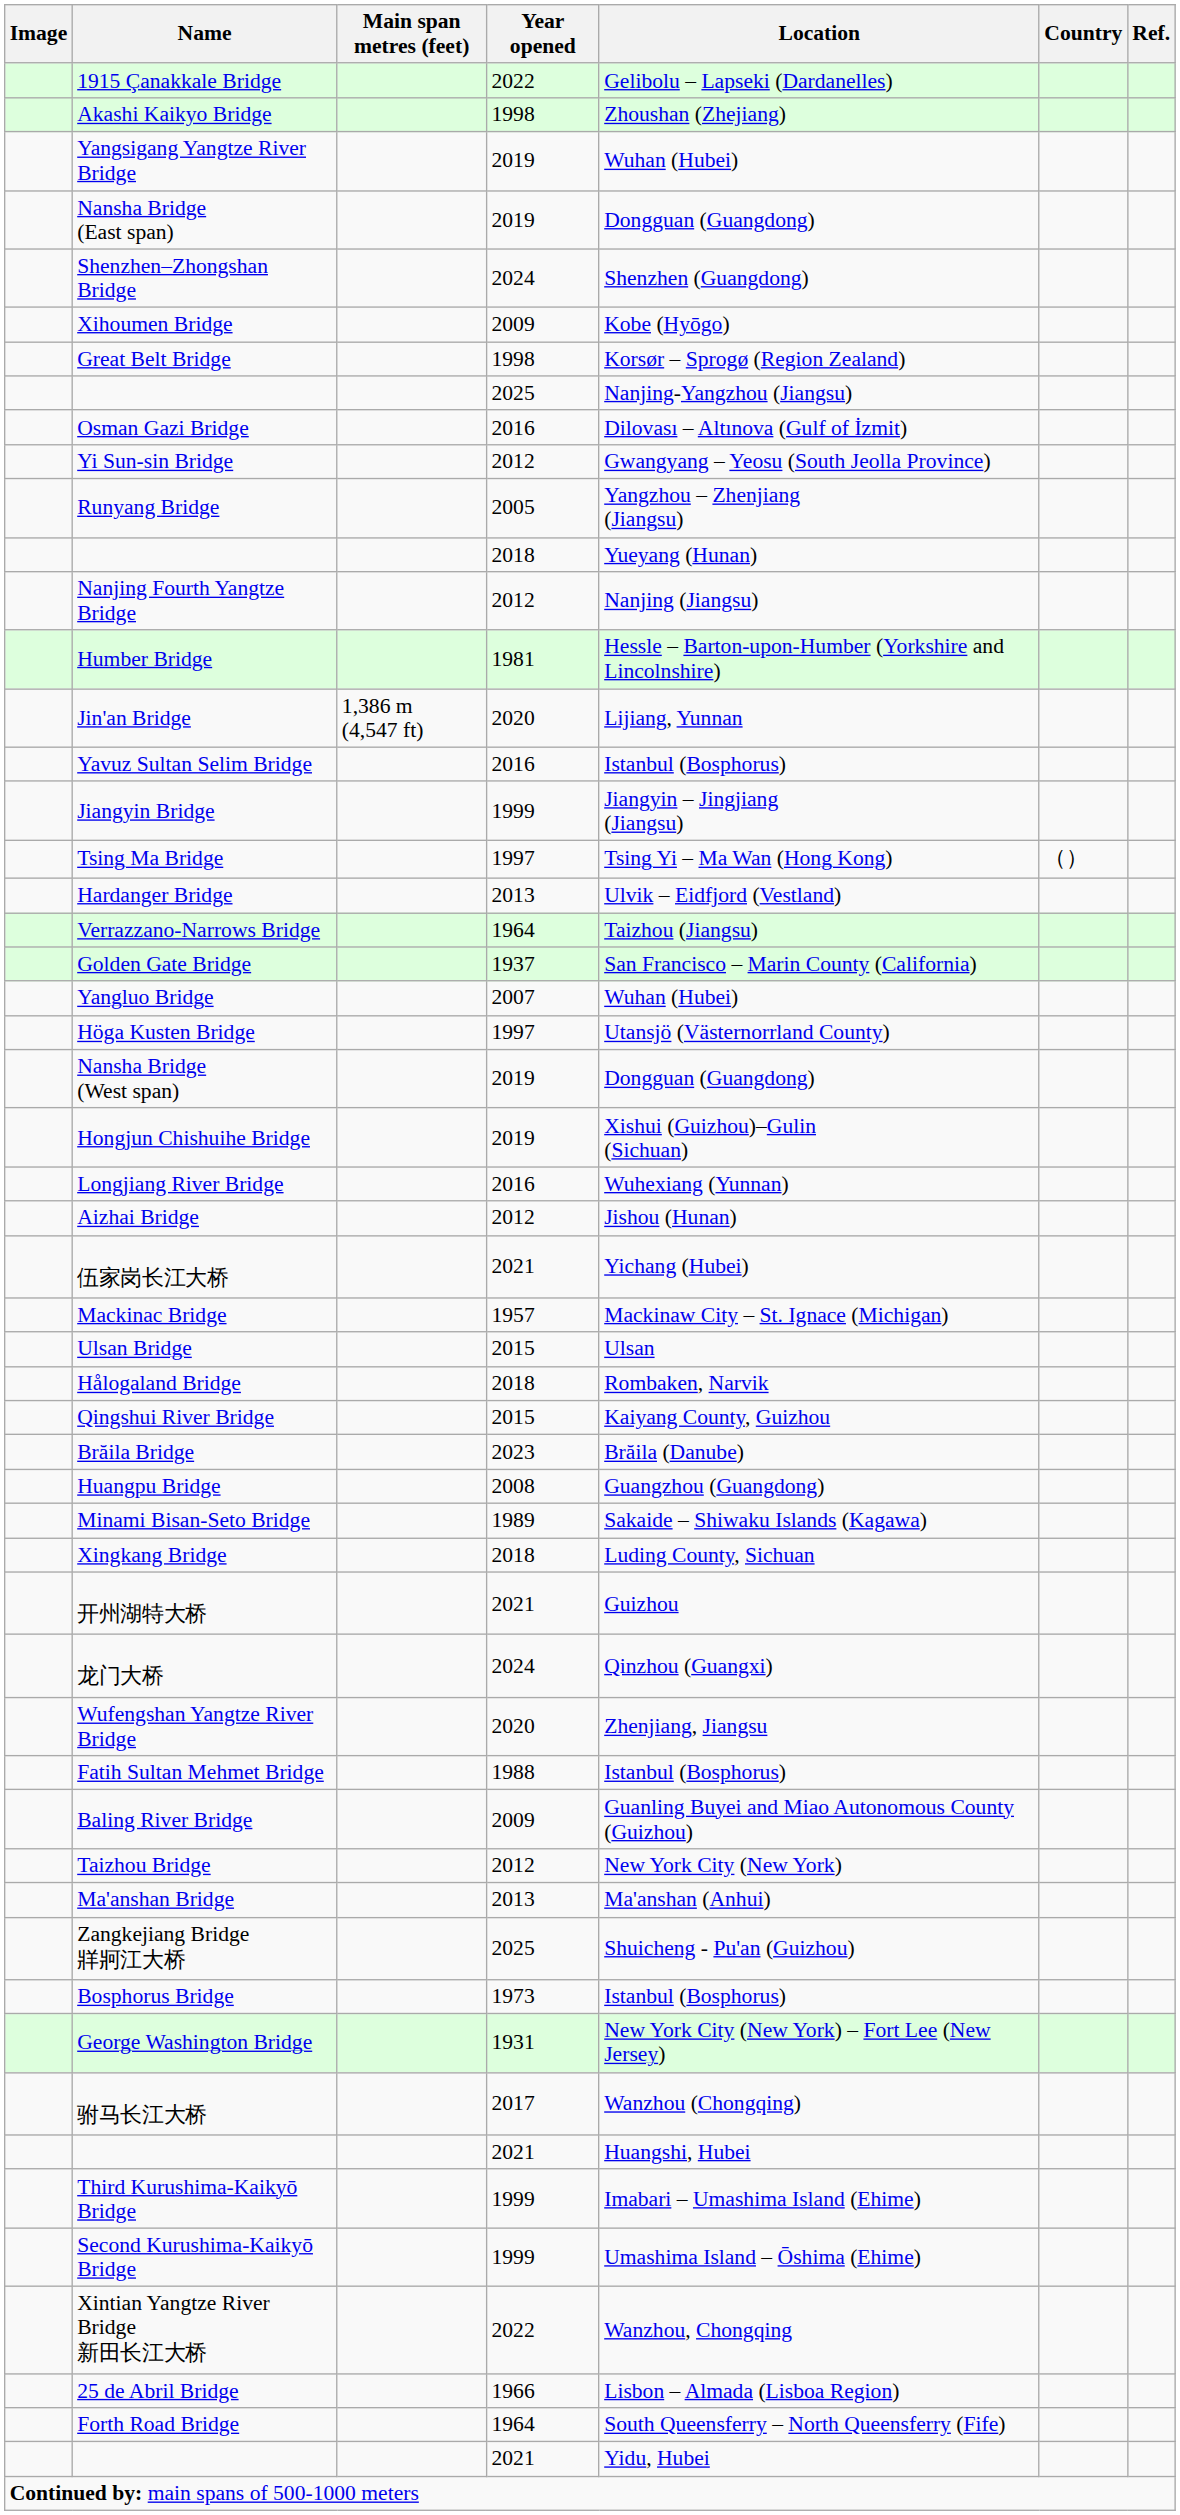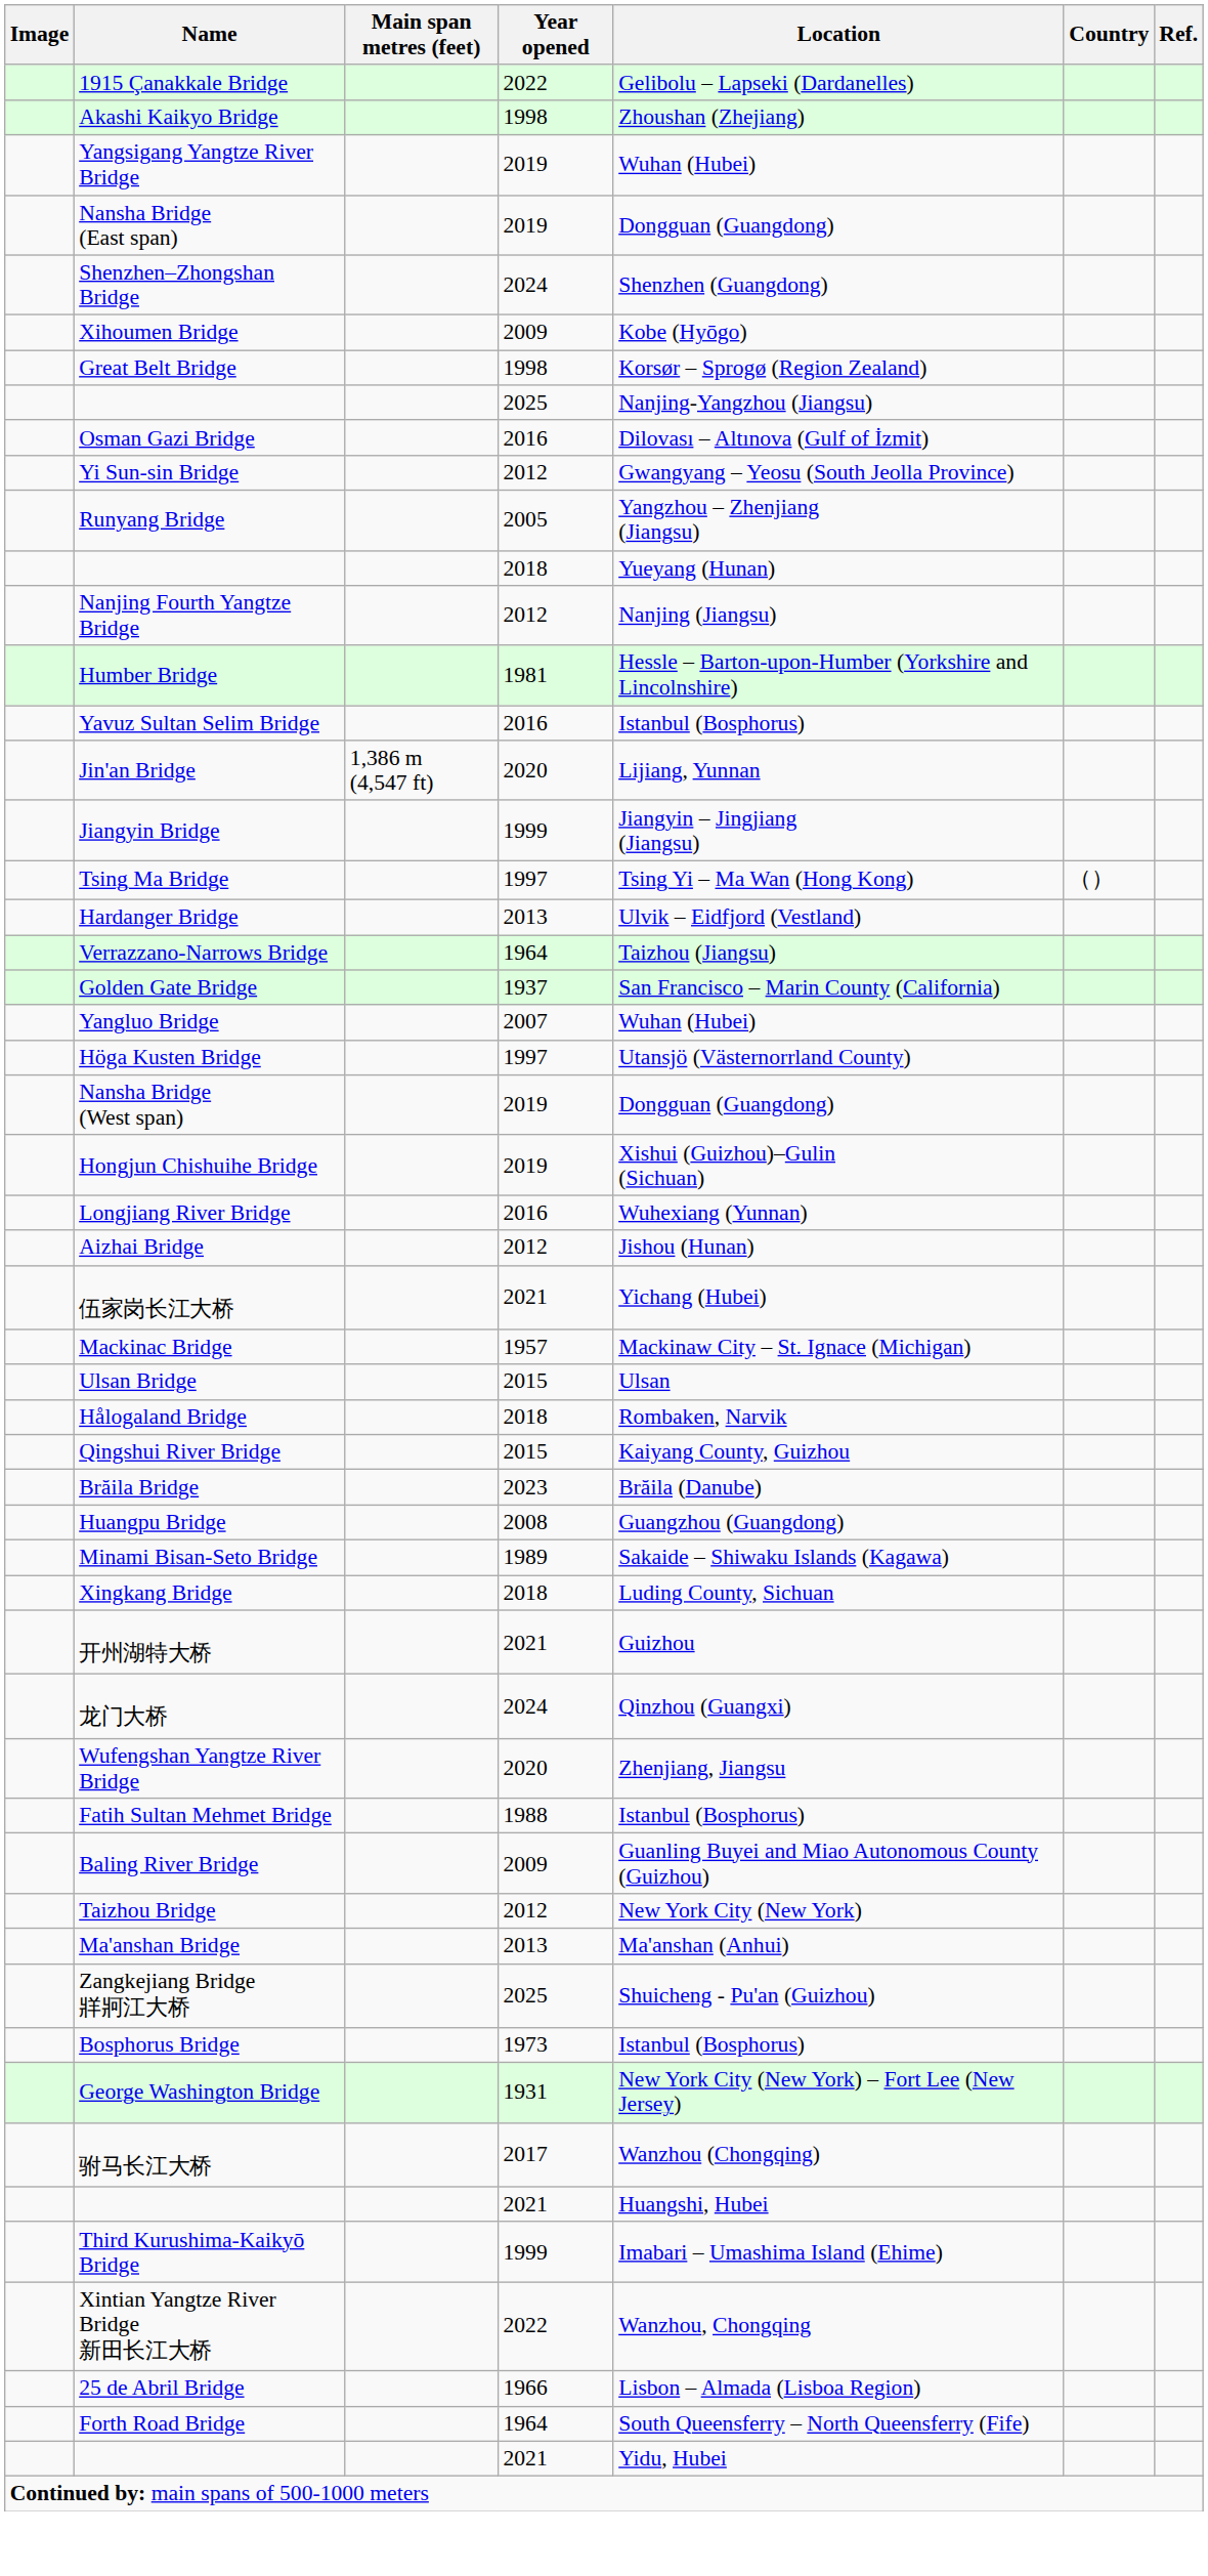 <table class="wikitable sortable sortables static-row-numbers">
 <tr style="background:#efefef;">
 <th>Image</th>
 <th>Name</th>
 <th>Main span<br>metres (feet)</th>
 <th>Year opened</th>
 <th>Location</th>
 <th>Country</th>
 <th class="unsortable">Ref.</th>
 </tr>
 <tr style="background:#dfd;">
 <td></td>
 <td><a href='#'>1915 Çanakkale Bridge</a></td>
 <td></td>
 <td>2022</td>
 <td><a href='#'>Gelibolu</a> – <a href='#'>Lapseki</a> (<a href='#'>Dardanelles</a>)<br><small></small></td>
 <td></td>
 <td></td>
 </tr>
 <tr style="background:#dfd;">
 <td></td>
 <td><a href='#'>Akashi Kaikyo Bridge</a></td>
 <td></td>
 <td>1998</td>
 <td><a href='#'>Zhoushan</a> (<a href='#'>Zhejiang</a>)<br><small></small></td>
 <td></td>
 <td></td>
 </tr>
 <tr>
 <td></td>
 <td><a href='#'>Yangsigang Yangtze River Bridge</a></td>
 <td></td>
 <td>2019</td>
 <td><a href='#'>Wuhan</a> (<a href='#'>Hubei</a>)<br><small></small></td>
 <td></td>
 <td></td>
 </tr>
 <tr>
 <td></td>
 <td><a href='#'>Nansha Bridge</a><br>(East span)</td>
 <td></td>
 <td>2019</td>
 <td><a href='#'>Dongguan</a> (<a href='#'>Guangdong</a>)<br><small></small></td>
 <td></td>
 <td></td>
 </tr>
 <tr>
 <td></td>
 <td><a href='#'>Shenzhen–Zhongshan Bridge</a><br></td>
 <td></td>
 <td>2024</td>
 <td><a href='#'>Shenzhen</a> (<a href='#'>Guangdong</a>)<br><small></small></td>
 <td></td>
 <td></td>
 </tr>
 <tr>
 <td></td>
 <td><a href='#'>Xihoumen Bridge</a></td>
 <td></td>
 <td>2009</td>
 <td><a href='#'>Kobe</a> (<a href='#'>Hyōgo</a>)<br><small></small></td>
 <td></td>
 <td></td>
 </tr>
 <tr>
 <td></td>
 <td><a href='#'>Great Belt Bridge</a></td>
 <td></td>
 <td>1998</td>
 <td><a href='#'>Korsør</a> – <a href='#'>Sprogø</a> (<a href='#'>Region Zealand</a>)<br><small></small></td>
 <td></td>
 <td></td>
 </tr>
 <tr>
 <td></td>
 <td></td>
 <td></td>
 <td>2025</td>
 <td><a href='#'>Nanjing</a>-<a href='#'>Yangzhou</a> (<a href='#'>Jiangsu</a>)<br><small></small></td>
 <td></td>
 <td></td>
 </tr>
 <tr>
 <td></td>
 <td><a href='#'>Osman Gazi Bridge</a></td>
 <td></td>
 <td>2016</td>
 <td><a href='#'>Dilovası</a> – <a href='#'>Altınova</a> (<a href='#'>Gulf of İzmit</a>)<br><small></small></td>
 <td></td>
 <td></td>
 </tr>
 <tr ->
 <td></td>
 <td><a href='#'>Yi Sun-sin Bridge</a></td>
 <td></td>
 <td>2012</td>
 <td><a href='#'>Gwangyang</a> – <a href='#'>Yeosu</a> (<a href='#'>South Jeolla Province</a>)<br><small></small></td>
 <td></td>
 <td></td>
 </tr>
 <tr>
 <td></td>
 <td><a href='#'>Runyang Bridge</a></td>
 <td></td>
 <td>2005</td>
 <td><a href='#'>Yangzhou</a> – <a href='#'>Zhenjiang</a><br>(<a href='#'>Jiangsu</a>)<br><small></small></td>
 <td></td>
 <td></td>
 </tr>
 <tr>
 <td></td>
 <td></td>
 <td></td>
 <td>2018</td>
 <td><a href='#'>Yueyang</a>  (<a href='#'>Hunan</a>)<br><small></small></td>
 <td></td>
 <td></td>
 </tr>
 <tr>
 <td></td>
 <td><a href='#'>Nanjing Fourth Yangtze Bridge</a></td>
 <td></td>
 <td>2012</td>
 <td><a href='#'>Nanjing</a> (<a href='#'>Jiangsu</a>)<br><small></small></td>
 <td></td>
 <td></td>
 </tr>
 <tr style="background:#dfd;">
 <td></td>
 <td><a href='#'>Humber Bridge</a></td>
 <td></td>
 <td>1981</td>
 <td><a href='#'>Hessle</a> – <a href='#'>Barton-upon-Humber</a> (<a href='#'>Yorkshire</a> and <a href='#'>Lincolnshire</a>)<br><small></small></td>
 <td></td>
 <td></td>
 </tr>
 <tr>
 <td></td>
-<td><a href='#'>Jin'an Bridge</a></td>
-<td>1,386 m (4,547 ft)</td>
-<td>2020</td>
-<td><a href='#'>Lijiang</a>, <a href='#'>Yunnan</a><br><small></small></td>
+<td><a href='#'>Yavuz Sultan Selim Bridge</a></td>
+<td></td>
+<td>2016</td>
+<td><a href='#'>Istanbul</a> (<a href='#'>Bosphorus</a>)<br><small></small></td>
 <td></td>
 <td></td>
 </tr>
 <tr>
 <td></td>
-<td><a href='#'>Yavuz Sultan Selim Bridge</a></td>
-<td></td>
-<td>2016</td>
-<td><a href='#'>Istanbul</a> (<a href='#'>Bosphorus</a>)<br><small></small></td>
+<td><a href='#'>Jin'an Bridge</a></td>
+<td>1,386 m (4,547 ft)</td>
+<td>2020</td>
+<td><a href='#'>Lijiang</a>, <a href='#'>Yunnan</a><br><small></small></td>
 <td></td>
 <td></td>
 </tr>
 <tr>
 <td></td>
 <td><a href='#'>Jiangyin Bridge</a></td>
 <td></td>
 <td>1999</td>
 <td><a href='#'>Jiangyin</a> – <a href='#'>Jingjiang</a><br>(<a href='#'>Jiangsu</a>)<br><small></small></td>
 <td></td>
 <td></td>
 </tr>
 <tr>
 <td></td>
 <td><a href='#'>Tsing Ma Bridge</a></td>
 <td></td>
 <td>1997</td>
 <td><a href='#'>Tsing Yi</a> – <a href='#'>Ma Wan</a> (<a href='#'>Hong Kong</a>)<br><small></small></td>
 <td>（）</td>
 <td></td>
 </tr>
 <tr>
 <td></td>
 <td><a href='#'>Hardanger Bridge</a></td>
 <td></td>
 <td>2013</td>
 <td><a href='#'>Ulvik</a> – <a href='#'>Eidfjord</a> (<a href='#'>Vestland</a>)<br><small></small></td>
 <td></td>
 <td></td>
 </tr>
 <tr style="background:#dfd;">
 <td></td>
 <td><a href='#'>Verrazzano-Narrows Bridge</a></td>
 <td></td>
 <td>1964</td>
 <td><a href='#'>Taizhou</a> (<a href='#'>Jiangsu</a>)<br><small></small></td>
 <td></td>
 <td></td>
 </tr>
 <tr style="background:#dfd;">
 <td></td>
 <td><a href='#'>Golden Gate Bridge</a></td>
 <td></td>
 <td>1937</td>
 <td><a href='#'>San Francisco</a> – <a href='#'>Marin County</a> (<a href='#'>California</a>)<br><small></small></td>
 <td></td>
 <td></td>
 </tr>
 <tr>
 <td></td>
 <td><a href='#'>Yangluo Bridge</a></td>
 <td></td>
 <td>2007</td>
 <td><a href='#'>Wuhan</a> (<a href='#'>Hubei</a>)<br><small></small></td>
 <td></td>
 <td></td>
 </tr>
 <tr>
 <td></td>
 <td><a href='#'>Höga Kusten Bridge</a></td>
 <td></td>
 <td>1997</td>
 <td><a href='#'>Utansjö</a> (<a href='#'>Västernorrland County</a>)<br><small></small></td>
 <td></td>
 <td></td>
 </tr>
 <tr>
 <td></td>
 <td><a href='#'>Nansha Bridge</a><br>(West span)</td>
 <td></td>
 <td>2019</td>
 <td><a href='#'>Dongguan</a> (<a href='#'>Guangdong</a>)<br><small></small></td>
 <td></td>
 <td></td>
 </tr>
 <tr>
 <td></td>
 <td><a href='#'>Hongjun Chishuihe Bridge</a></td>
 <td></td>
 <td>2019</td>
 <td><a href='#'>Xishui</a> (<a href='#'>Guizhou</a>)–<a href='#'>Gulin</a><br>(<a href='#'>Sichuan</a>)</td>
 <td></td>
 <td></td>
 </tr>
 <tr>
 <td></td>
 <td><a href='#'>Longjiang River Bridge</a></td>
 <td></td>
 <td>2016</td>
 <td><a href='#'>Wuhexiang</a> (<a href='#'>Yunnan</a>)<br><small></small></td>
 <td></td>
 <td></td>
 </tr>
 <tr ->
 <td></td>
 <td><a href='#'>Aizhai Bridge</a></td>
 <td></td>
 <td>2012</td>
 <td><a href='#'>Jishou</a> (<a href='#'>Hunan</a>)<br><small></small></td>
 <td></td>
 <td></td>
 </tr>
 <tr>
 <td></td>
 <td><br>伍家岗长江大桥</td>
 <td></td>
 <td>2021</td>
 <td><a href='#'>Yichang</a> (<a href='#'>Hubei</a>)<br><small></small></td>
 <td></td>
 <td></td>
 </tr>
 <tr>
 <td></td>
 <td><a href='#'>Mackinac Bridge</a></td>
 <td></td>
 <td>1957</td>
 <td><a href='#'>Mackinaw City</a> – <a href='#'>St. Ignace</a> (<a href='#'>Michigan</a>)<br><small></small></td>
 <td></td>
 <td></td>
 </tr>
 <tr>
 <td></td>
 <td><a href='#'>Ulsan Bridge</a></td>
 <td></td>
 <td>2015</td>
 <td><a href='#'>Ulsan</a><br><small></small></td>
 <td></td>
 <td></td>
 </tr>
 <tr>
 <td></td>
 <td><a href='#'>Hålogaland Bridge</a></td>
 <td></td>
 <td>2018</td>
 <td><a href='#'>Rombaken</a>, <a href='#'>Narvik</a><br><small></small></td>
 <td></td>
 <td></td>
 </tr>
 <tr>
 <td></td>
 <td><a href='#'>Qingshui River Bridge</a></td>
 <td></td>
 <td>2015</td>
 <td><a href='#'>Kaiyang County</a>, <a href='#'>Guizhou</a> <br><small></small></td>
 <td></td>
 <td></td>
 </tr>
 <tr>
 <td></td>
 <td><a href='#'>Brăila Bridge</a></td>
 <td></td>
 <td>2023</td>
 <td><a href='#'>Brăila</a> (<a href='#'>Danube</a>)<br><small></small></td>
 <td></td>
 <td></td>
 </tr>
 <tr>
 <td></td>
 <td><a href='#'>Huangpu Bridge</a></td>
 <td></td>
 <td>2008</td>
 <td><a href='#'>Guangzhou</a> (<a href='#'>Guangdong</a>)<br><small></small></td>
 <td></td>
 <td></td>
 </tr>
 <tr>
 <td></td>
 <td><a href='#'>Minami Bisan-Seto Bridge</a></td>
 <td></td>
 <td>1989</td>
 <td><a href='#'>Sakaide</a> – <a href='#'>Shiwaku Islands</a> (<a href='#'>Kagawa</a>)<br><small></small></td>
 <td></td>
 <td></td>
 </tr>
 <tr>
 <td></td>
 <td><a href='#'>Xingkang Bridge</a></td>
 <td></td>
 <td>2018</td>
 <td><a href='#'>Luding County</a>, <a href='#'>Sichuan</a><br><small></small></td>
 <td></td>
 <td></td>
 </tr>
 <tr>
 <td></td>
 <td><br>开州湖特大桥</td>
 <td></td>
 <td>2021</td>
 <td><a href='#'>Guizhou</a><br><small></small></td>
 <td></td>
 <td></td>
 </tr>
 <tr>
 <td></td>
 <td><br>龙门大桥</td>
 <td></td>
 <td>2024</td>
 <td><a href='#'>Qinzhou</a> (<a href='#'>Guangxi</a>)<br><small></small></td>
 <td></td>
 <td></td>
 </tr>
 <tr>
 <td></td>
 <td><a href='#'>Wufengshan Yangtze River Bridge</a></td>
 <td></td>
 <td>2020</td>
 <td><a href='#'>Zhenjiang</a>, <a href='#'>Jiangsu</a><br><small></small></td>
 <td></td>
 <td></td>
 </tr>
 <tr>
 <td></td>
 <td><a href='#'>Fatih Sultan Mehmet Bridge</a></td>
 <td></td>
 <td>1988</td>
 <td><a href='#'>Istanbul</a> (<a href='#'>Bosphorus</a>)<br><small></small></td>
 <td></td>
 <td></td>
 </tr>
 <tr>
 <td></td>
 <td><a href='#'>Baling River Bridge</a></td>
 <td></td>
 <td>2009</td>
 <td><a href='#'>Guanling Buyei and Miao Autonomous County</a> (<a href='#'>Guizhou</a>)<br><small></small></td>
 <td></td>
 <td></td>
 </tr>
 <tr ->
 <td></td>
 <td><a href='#'>Taizhou Bridge</a></td>
 <td></td>
 <td>2012</td>
 <td><a href='#'>New York City</a> (<a href='#'>New York</a>)<br><small></small></td>
 <td></td>
 <td></td>
 </tr>
 <tr>
 <td></td>
 <td><a href='#'>Ma'anshan Bridge</a></td>
 <td></td>
 <td>2013</td>
 <td><a href='#'>Ma'anshan</a> (<a href='#'>Anhui</a>)<br><small></small></td>
 <td></td>
 <td></td>
 </tr>
 <tr>
 <td></td>
 <td>Zangkejiang Bridge<br>牂牁江大桥</td>
 <td></td>
 <td>2025</td>
 <td><a href='#'>Shuicheng</a> - <a href='#'>Pu'an</a> (<a href='#'>Guizhou</a>)<br><small></small></td>
 <td></td>
 <td></td>
 </tr>
 <tr>
 <td></td>
 <td><a href='#'>Bosphorus Bridge</a></td>
 <td></td>
 <td>1973</td>
 <td><a href='#'>Istanbul</a> (<a href='#'>Bosphorus</a>)<br><small></small></td>
 <td></td>
 <td></td>
 </tr>
 <tr style="background:#dfd;">
 <td></td>
 <td><a href='#'>George Washington Bridge</a></td>
 <td></td>
 <td>1931</td>
 <td><a href='#'>New York City</a> (<a href='#'>New York</a>) – <a href='#'>Fort Lee</a> (<a href='#'>New Jersey</a>)<br><small></small></td>
 <td></td>
 <td></td>
 </tr>
 <tr>
 <td></td>
 <td><br>驸马长江大桥</td>
 <td></td>
 <td>2017</td>
 <td><a href='#'>Wanzhou</a> (<a href='#'>Chongqing</a>)<br><small></small></td>
 <td></td>
 <td></td>
 </tr>
 <tr>
 <td></td>
 <td></td>
 <td></td>
 <td>2021</td>
 <td><a href='#'>Huangshi</a>, <a href='#'>Hubei</a><br><small></small></td>
 <td></td>
 <td></td>
 </tr>
 <tr>
 <td></td>
 <td><a href='#'>Third Kurushima-Kaikyō Bridge</a></td>
 <td></td>
 <td>1999</td>
 <td><a href='#'>Imabari</a> – <a href='#'>Umashima Island</a> (<a href='#'>Ehime</a>)<br><small></small></td>
 <td></td>
 <td></td>
 </tr>
-<tr ->
-<td></td>
-<td><a href='#'>Second Kurushima-Kaikyō Bridge</a></td>
-<td></td>
-<td>1999</td>
-<td><a href='#'>Umashima Island</a> – <a href='#'>Ōshima</a> (<a href='#'>Ehime</a>)<br><small></small></td>
-<td></td>
-<td></td>
-</tr>
 <tr>
 <td></td>
 <td>Xintian Yangtze River Bridge<br>新田长江大桥</td>
 <td></td>
 <td>2022</td>
 <td><a href='#'>Wanzhou</a>, <a href='#'>Chongqing</a><br><small></small></td>
 <td></td>
 <td></td>
 </tr>
 <tr>
 <td></td>
 <td><a href='#'>25 de Abril Bridge</a></td>
 <td></td>
 <td>1966</td>
 <td><a href='#'>Lisbon</a> – <a href='#'>Almada</a> (<a href='#'>Lisboa Region</a>)<br><small></small></td>
 <td></td>
 <td></td>
 </tr>
 <tr>
 <td></td>
 <td><a href='#'>Forth Road Bridge</a></td>
 <td></td>
 <td>1964</td>
 <td><a href='#'>South Queensferry</a> – <a href='#'>North Queensferry</a> (<a href='#'>Fife</a>)<br><small></small></td>
 <td></td>
 <td></td>
 </tr>
 <tr>
 <td></td>
 <td></td>
 <td></td>
 <td>2021</td>
 <td><a href='#'>Yidu</a>, <a href='#'>Hubei</a><br><small></small></td>
 <td></td>
 <td></td>
 </tr>
 <tr>
 <td colspan="7"><strong>Continued by:</strong> <a href='#'>main spans of 500-1000 meters</a></td>
 </tr>
 </table>
